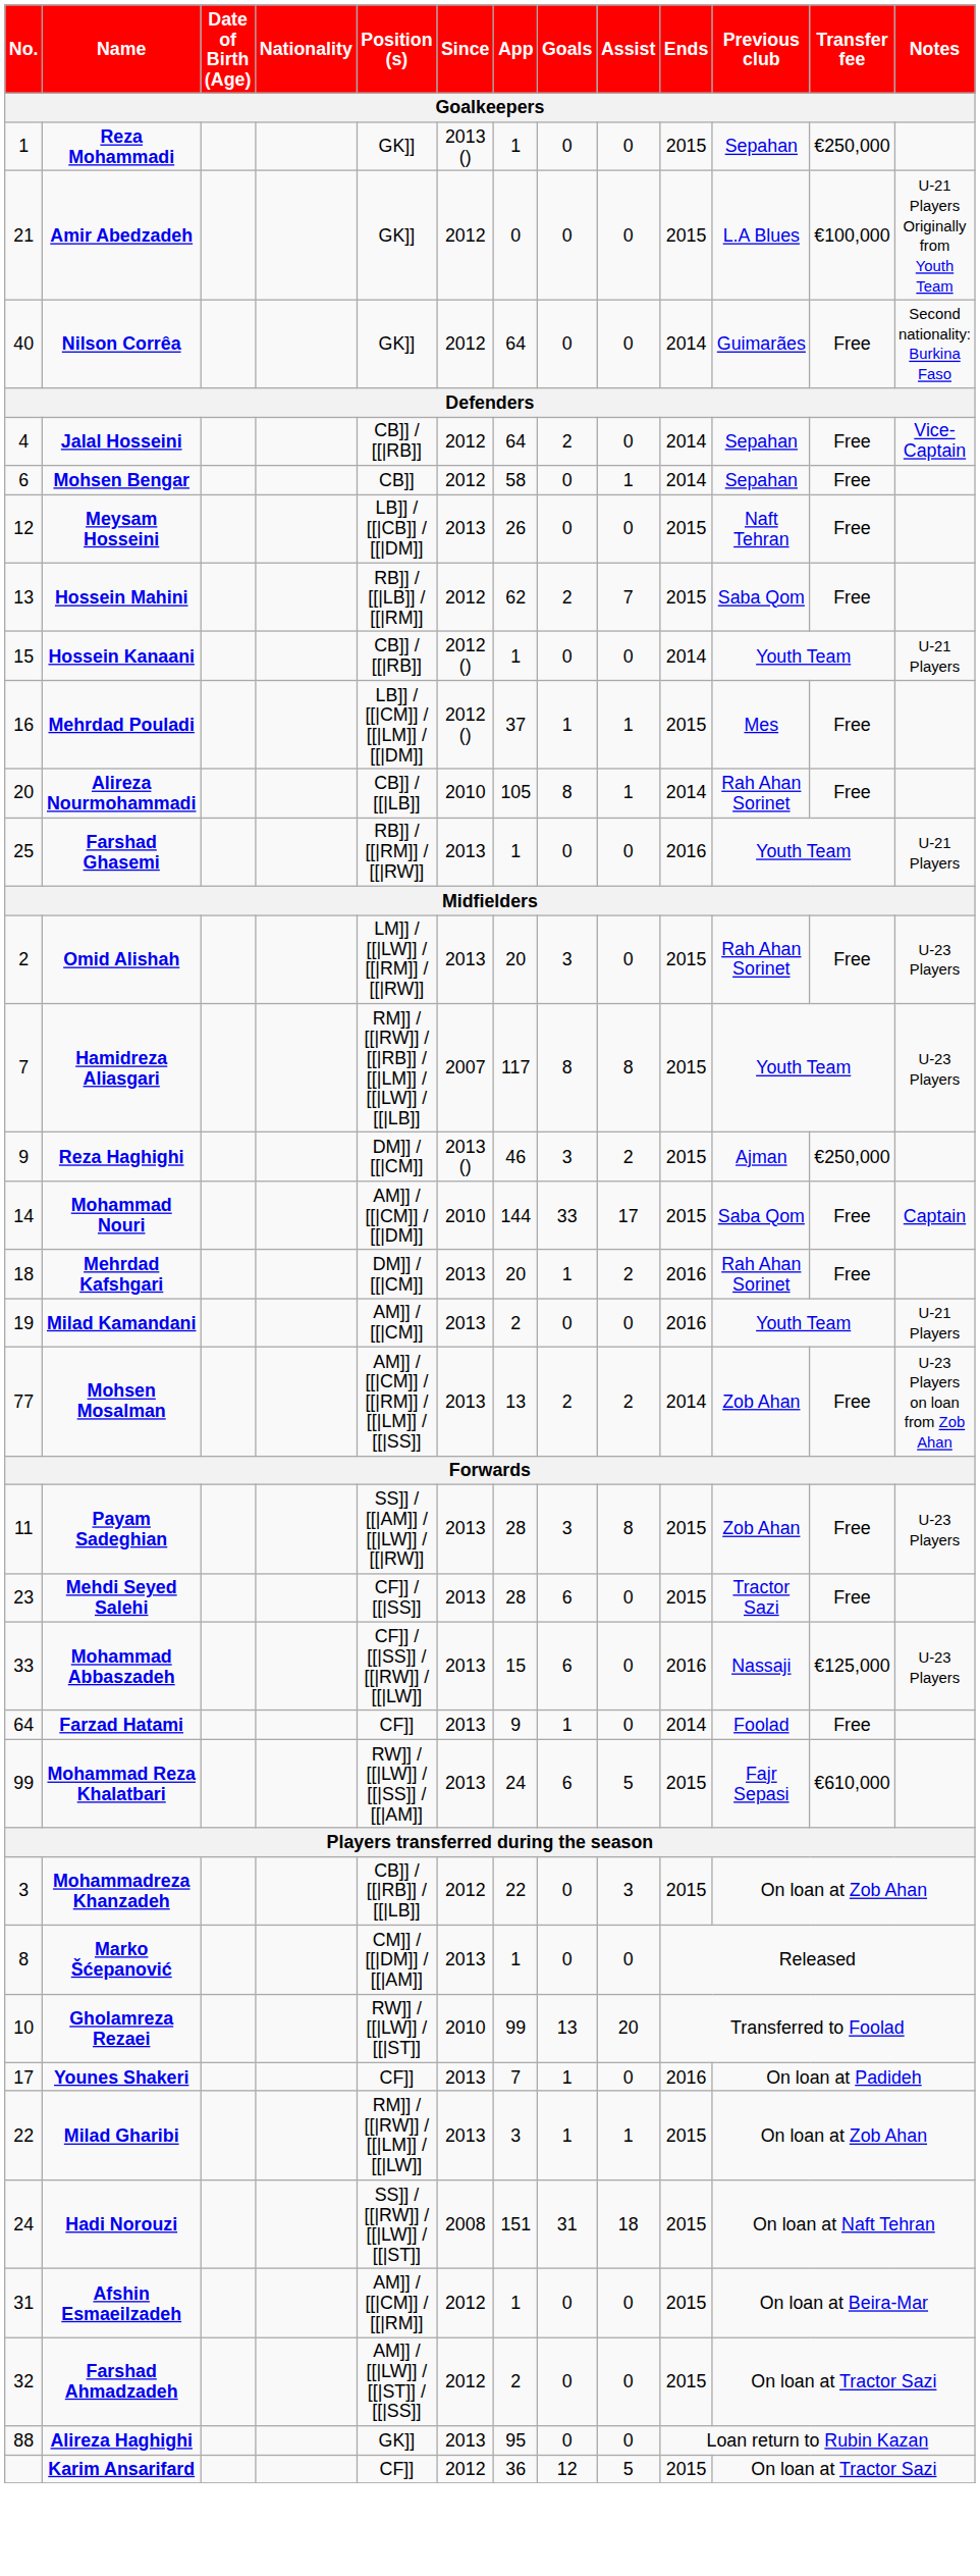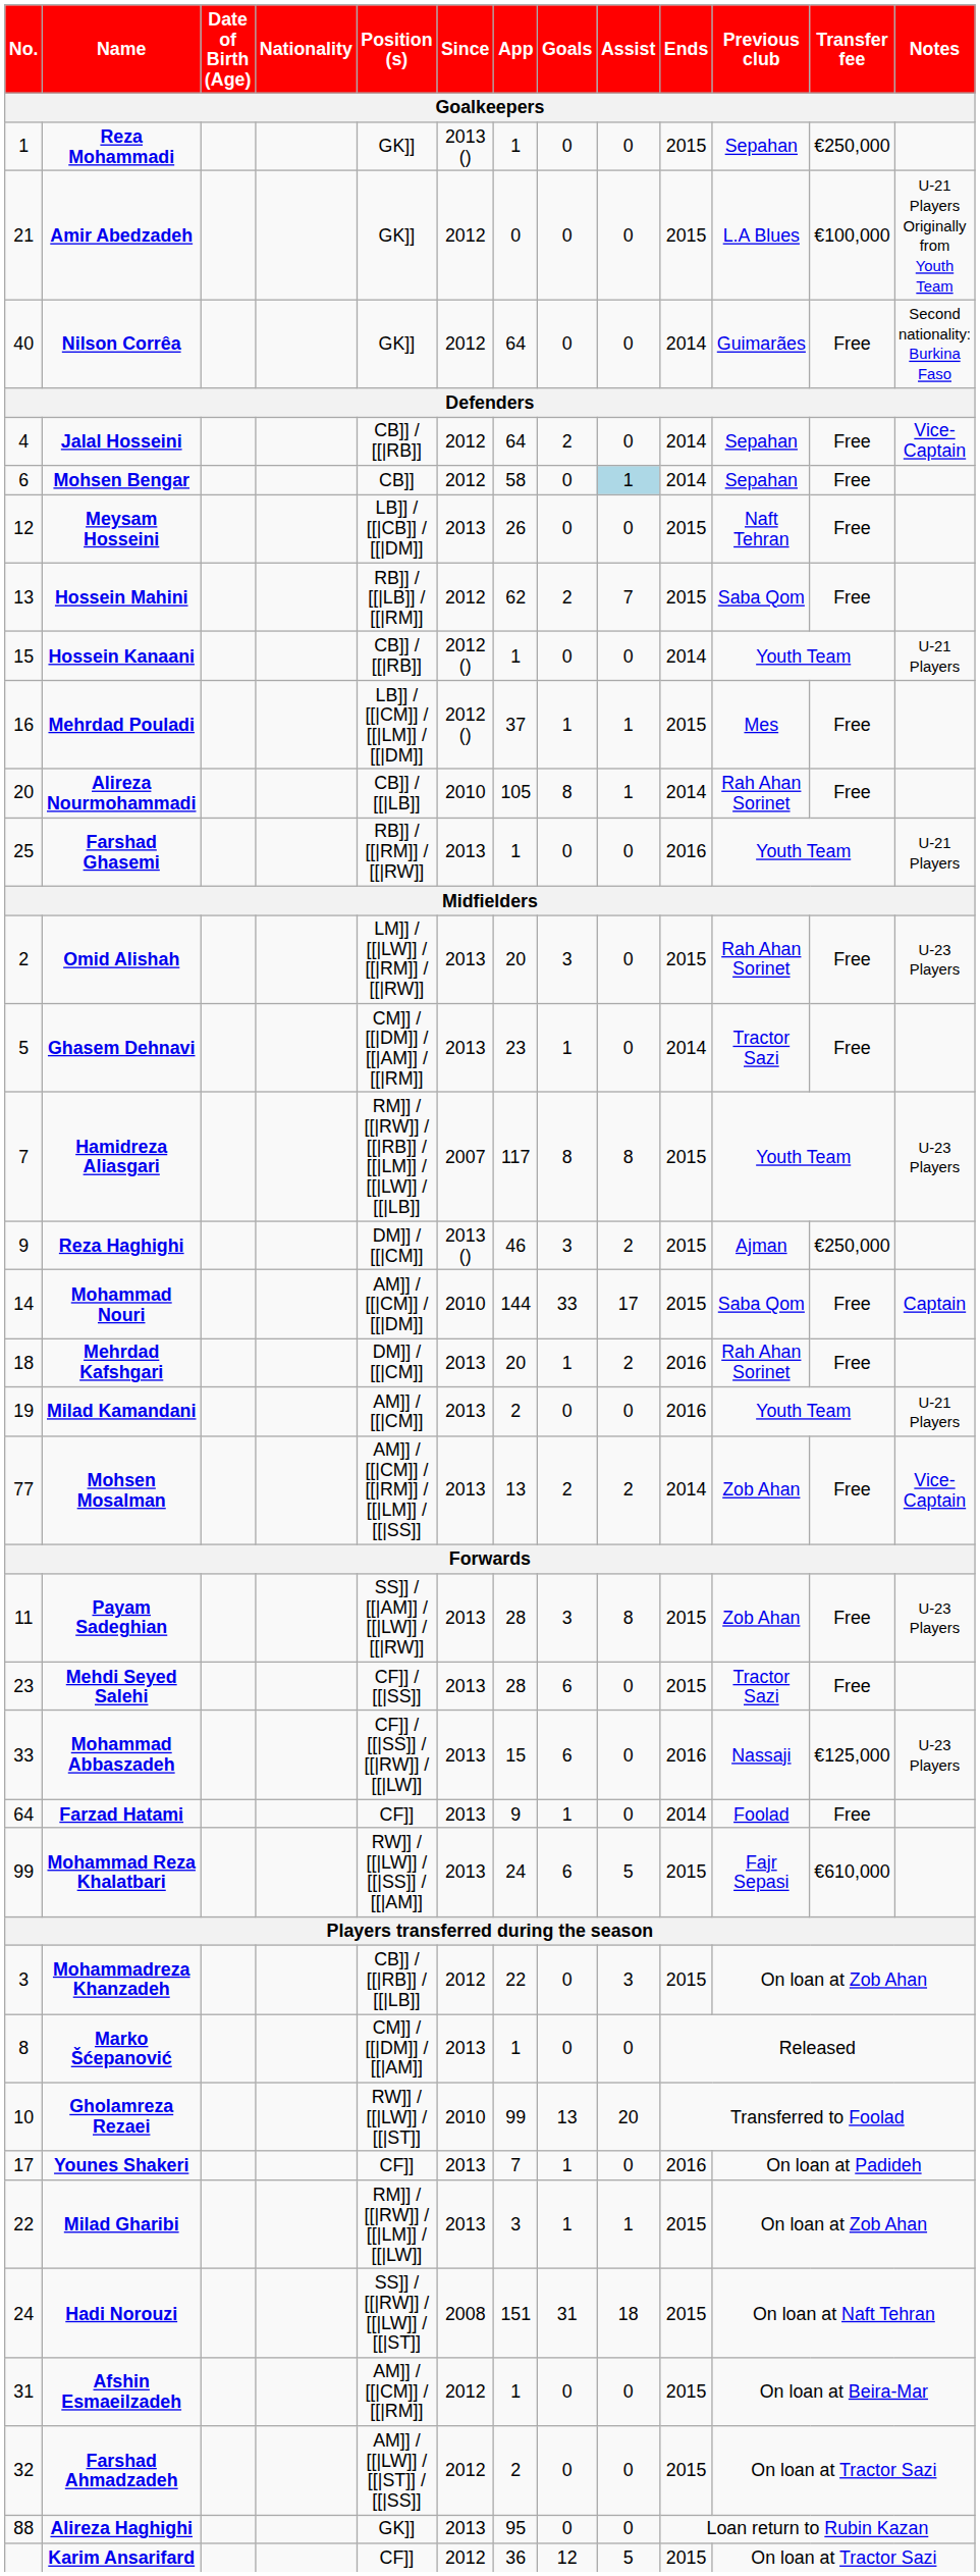 <table class="wikitable"  style="text-align:center; font-size:85%; width:97%;">
 <tr>
 <th style="background: #f00; color:#fff" align=Left>No.</th>
 <th style="background: #f00; color:#fff" align=Left>Name</th>
 <th style="background: #f00; color:#fff" align=Left>Date of Birth (Age)</th>
 <th style="background: #f00; color:#fff" align=Left>Nationality</th>
 <th style="background: #f00; color:#fff" align=Left>Position (s)</th>
 <th style="background: #f00; color:#fff" align=Left>Since</th>
 <th style="background: #f00; color:#fff" align=Left>App</th>
 <th style="background: #f00; color:#fff" align=Left>Goals</th>
 <th style="background: #f00; color:#fff" align=Left>Assist</th>
 <th style="background: #f00; color:#fff" align=Left>Ends</th>
 <th style="background: #f00; color:#fff" align=Left>Previous club</th>
 <th style="background: #f00; color:#fff" align=Left>Transfer fee</th>
 <th style="background: #f00; color:#fff" align=Left>Notes</th>
 </tr>
 <tr>
 <th colspan=13>Goalkeepers</th>
 </tr>
 <tr>
 <td>1</td>
 <td><strong><a href='#'>Reza Mohammadi</a></strong></td>
 <td></td>
 <td></td>
 <td [[>GK]]</td>
 <td>2013 ()</td>
 <td>1</td>
 <td>0</td>
 <td>0</td>
 <td>2015</td>
 <td> <a href='#'>Sepahan</a></td>
 <td>€250,000</td>
 <td></td>
 </tr>
 <tr>
 <td>21</td>
 <td><strong><a href='#'>Amir Abedzadeh</a></strong></td>
 <td></td>
 <td></td>
 <td [[>GK]]</td>
 <td>2012</td>
 <td>0</td>
 <td>0</td>
 <td>0</td>
 <td>2015</td>
 <td> <a href='#'>L.A Blues</a></td>
 <td>€100,000</td>
 <td><small>U-21 Players <br>Originally from <a href='#'>Youth Team</a></small></td>
 </tr>
 <tr>
 <td>40</td>
 <td><strong><a href='#'>Nilson Corrêa</a></strong></td>
 <td></td>
 <td></td>
 <td [[>GK]]</td>
 <td>2012</td>
 <td>64</td>
 <td>0</td>
 <td>0</td>
 <td>2014</td>
 <td> <a href='#'>Guimarães</a></td>
 <td>Free</td>
 <td><small>Second nationality: <a href='#'>Burkina Faso</a></small></td>
 </tr>
 <tr>
 <th colspan=13>Defenders</th>
 </tr>
 <tr>
 <td>4</td>
 <td><strong><a href='#'>Jalal Hosseini</a></strong></td>
 <td></td>
 <td></td>
 <td [[>CB]] / [[|RB]]</td>
 <td>2012</td>
 <td>64</td>
 <td>2</td>
 <td>0</td>
 <td>2014</td>
 <td> <a href='#'>Sepahan</a></td>
 <td>Free</td>
 <td><a href='#'>Vice-Captain</a></td>
 </tr>
 <tr>
 <td>6</td>
 <td><strong><a href='#'>Mohsen Bengar</a></strong></td>
 <td></td>
 <td></td>
 <td [[>CB]]</td>
 <td>2012</td>
 <td>58</td>
 <td>0</td>
-<td>1</td>
+<td style="background: lightblue;">1</td>
 <td>2014</td>
 <td> <a href='#'>Sepahan</a></td>
 <td>Free</td>
 <td></td>
 </tr>
 <tr>
 <td>12</td>
 <td><strong><a href='#'>Meysam Hosseini</a></strong></td>
 <td></td>
 <td></td>
 <td [[>LB]] / [[|CB]] / [[|DM]]</td>
 <td>2013</td>
 <td>26</td>
 <td>0</td>
 <td>0</td>
 <td>2015</td>
 <td> <a href='#'>Naft Tehran</a></td>
 <td>Free</td>
 <td></td>
 </tr>
 <tr>
 <td>13</td>
 <td><strong><a href='#'>Hossein Mahini</a></strong></td>
 <td></td>
 <td></td>
 <td [[>RB]] / [[|LB]] / [[|RM]]</td>
 <td>2012</td>
 <td>62</td>
 <td>2</td>
 <td>7</td>
 <td>2015</td>
 <td> <a href='#'>Saba Qom</a></td>
 <td>Free</td>
 <td></td>
 </tr>
 <tr>
 <td>15</td>
 <td><strong><a href='#'>Hossein Kanaani</a></strong></td>
 <td></td>
 <td></td>
 <td [[>CB]] / [[|RB]]</td>
 <td>2012 ()</td>
 <td>1</td>
 <td>0</td>
 <td>0</td>
 <td>2014</td>
 <td colspan=2><a href='#'>Youth Team</a></td>
 <td><small>U-21 Players</small></td>
 </tr>
 <tr>
 <td>16</td>
 <td><strong><a href='#'>Mehrdad Pouladi</a></strong></td>
 <td></td>
 <td></td>
 <td [[>LB]] / [[|CM]]  / [[|LM]] / [[|DM]]</td>
 <td>2012 ()</td>
 <td>37</td>
 <td>1</td>
 <td>1</td>
 <td>2015</td>
 <td> <a href='#'>Mes</a></td>
 <td>Free</td>
 <td></td>
 </tr>
 <tr>
 <td>20</td>
 <td><strong><a href='#'>Alireza Nourmohammadi</a></strong></td>
 <td></td>
 <td></td>
 <td [[>CB]] / [[|LB]]</td>
 <td>2010</td>
 <td>105</td>
 <td>8</td>
 <td>1</td>
 <td>2014</td>
 <td> <a href='#'>Rah Ahan Sorinet</a></td>
 <td>Free</td>
 <td></td>
 </tr>
 <tr>
 <td>25</td>
 <td><strong><a href='#'>Farshad Ghasemi</a></strong></td>
 <td></td>
 <td></td>
 <td [[>RB]] / [[|RM]] / [[|RW]]</td>
 <td>2013</td>
 <td>1</td>
 <td>0</td>
 <td>0</td>
 <td>2016</td>
 <td colspan=2><a href='#'>Youth Team</a></td>
 <td><small>U-21 Players</small></td>
 </tr>
 <tr>
 <th colspan=13>Midfielders</th>
 </tr>
 <tr>
 <td>2</td>
 <td><strong><a href='#'>Omid Alishah</a></strong></td>
 <td></td>
 <td></td>
 <td [[>LM]]  / [[|LW]]  / [[|RM]]  / [[|RW]]</td>
 <td>2013</td>
 <td>20</td>
 <td>3</td>
 <td>0</td>
 <td>2015</td>
 <td> <a href='#'>Rah Ahan Sorinet</a></td>
 <td>Free</td>
 <td><small>U-23 Players</small></td>
 </tr>
 <tr>
+<td>5</td>
+<td><strong><a href='#'>Ghasem Dehnavi</a></strong></td>
+<td></td>
+<td></td>
+<td [[>CM]] / [[|DM]] / [[|AM]] / [[|RM]]</td>
+<td>2013</td>
+<td>23</td>
+<td>1</td>
+<td>0</td>
+<td>2014</td>
+<td> <a href='#'>Tractor Sazi</a></td>
+<td>Free</td>
+<td></td>
+</tr>
+<tr>
 <td>7</td>
 <td><strong><a href='#'>Hamidreza Aliasgari</a></strong></td>
 <td></td>
 <td></td>
 <td [[>RM]] / [[|RW]] / [[|RB]] / [[|LM]] / [[|LW]] / [[|LB]]</td>
 <td>2007</td>
 <td>117</td>
 <td>8</td>
 <td>8</td>
 <td>2015</td>
 <td colspan=2><a href='#'>Youth Team</a></td>
 <td><small>U-23 Players</small></td>
 </tr>
 <tr>
 <td>9</td>
 <td><strong><a href='#'>Reza Haghighi</a></strong></td>
 <td></td>
 <td></td>
 <td [[>DM]] / [[|CM]]</td>
 <td>2013 ()</td>
 <td>46</td>
 <td>3</td>
 <td>2</td>
 <td>2015</td>
 <td> <a href='#'>Ajman</a></td>
 <td>€250,000</td>
 <td></td>
 </tr>
 <tr>
 <td>14</td>
 <td><strong><a href='#'>Mohammad Nouri</a></strong></td>
 <td></td>
 <td></td>
 <td [[>AM]] / [[|CM]] / [[|DM]]</td>
 <td>2010</td>
 <td>144</td>
 <td>33</td>
 <td>17</td>
 <td>2015</td>
 <td> <a href='#'>Saba Qom</a></td>
 <td>Free</td>
 <td><a href='#'>Captain</a></td>
 </tr>
 <tr>
 <td>18</td>
 <td><strong><a href='#'>Mehrdad Kafshgari</a></strong></td>
 <td></td>
 <td></td>
 <td [[>DM]] / [[|CM]]</td>
 <td>2013</td>
 <td>20</td>
 <td>1</td>
 <td>2</td>
 <td>2016</td>
 <td> <a href='#'>Rah Ahan Sorinet</a></td>
 <td>Free</td>
 <td></td>
 </tr>
 <tr>
 <td>19</td>
 <td><strong><a href='#'>Milad Kamandani</a></strong></td>
 <td></td>
 <td></td>
 <td [[>AM]] / [[|CM]]</td>
 <td>2013</td>
 <td>2</td>
 <td>0</td>
 <td>0</td>
 <td>2016</td>
 <td colspan=2><a href='#'>Youth Team</a></td>
 <td><small>U-21 Players</small></td>
 </tr>
 <tr>
 <td>77</td>
 <td><strong><a href='#'>Mohsen Mosalman</a></strong></td>
 <td></td>
 <td></td>
 <td [[>AM]] / [[|CM]] / [[|RM]] / [[|LM]] / [[|SS]]</td>
 <td>2013</td>
 <td>13</td>
 <td>2</td>
 <td>2</td>
 <td>2014</td>
 <td> <a href='#'>Zob Ahan</a></td>
 <td>Free</td>
-<td><small>U-23 Players</small><br><small>on loan from <a href='#'>Zob Ahan</a></small></td>
+<td><a href='#'>Vice-Captain</a></td>
 </tr>
 <tr>
 <th colspan=13>Forwards</th>
 </tr>
 <tr>
 <td>11</td>
 <td><strong><a href='#'>Payam Sadeghian</a></strong></td>
 <td></td>
 <td></td>
 <td [[>SS]]  / [[|AM]]  / [[|LW]]  / [[|RW]]</td>
 <td>2013</td>
 <td>28</td>
 <td>3</td>
 <td>8</td>
 <td>2015</td>
 <td> <a href='#'>Zob Ahan</a></td>
 <td>Free</td>
 <td><small>U-23 Players</small></td>
 </tr>
 <tr>
 <td>23</td>
 <td><strong><a href='#'>Mehdi Seyed Salehi</a></strong></td>
 <td></td>
 <td></td>
 <td [[>CF]] / [[|SS]]</td>
 <td>2013</td>
 <td>28</td>
 <td>6</td>
 <td>0</td>
 <td>2015</td>
 <td> <a href='#'>Tractor Sazi</a></td>
 <td>Free</td>
 <td></td>
 </tr>
 <tr>
 <td>33</td>
 <td><strong><a href='#'>Mohammad Abbaszadeh</a></strong></td>
 <td></td>
 <td></td>
 <td [[>CF]] / [[|SS]] / [[|RW]] / [[|LW]]</td>
 <td>2013</td>
 <td>15</td>
 <td>6</td>
 <td>0</td>
 <td>2016</td>
 <td> <a href='#'>Nassaji</a></td>
 <td>€125,000</td>
 <td><small>U-23 Players</small></td>
 </tr>
 <tr>
 <td>64</td>
 <td><strong><a href='#'>Farzad Hatami</a></strong></td>
 <td></td>
 <td></td>
 <td [[>CF]]</td>
 <td>2013</td>
 <td>9</td>
 <td>1</td>
 <td>0</td>
 <td>2014</td>
 <td> <a href='#'>Foolad</a></td>
 <td>Free</td>
 <td></td>
 </tr>
 <tr>
 <td>99</td>
 <td><strong><a href='#'>Mohammad Reza Khalatbari</a></strong></td>
 <td></td>
 <td></td>
 <td [[>RW]] / [[|LW]] / [[|SS]] / [[|AM]]</td>
 <td>2013</td>
 <td>24</td>
 <td>6</td>
 <td>5</td>
 <td>2015</td>
 <td> <a href='#'>Fajr Sepasi</a></td>
 <td>€610,000</td>
 <td></td>
 </tr>
 <tr>
 <th colspan=13>Players transferred during the season</th>
 </tr>
 <tr>
 <td>3</td>
 <td><strong><a href='#'>Mohammadreza Khanzadeh</a></strong></td>
 <td></td>
 <td></td>
 <td [[>CB]] / [[|RB]] / [[|LB]]</td>
 <td>2012</td>
 <td>22</td>
 <td>0</td>
 <td>3</td>
 <td>2015</td>
 <td colspan=3>On loan at <a href='#'>Zob Ahan</a></td>
 </tr>
 <tr>
 <td>8</td>
 <td><strong><a href='#'>Marko Šćepanović</a></strong></td>
 <td></td>
 <td></td>
 <td [[>CM]] / [[|DM]] / [[|AM]]</td>
 <td>2013</td>
 <td>1</td>
 <td>0</td>
 <td>0</td>
 <td colspan=4>Released</td>
 </tr>
 <tr>
 <td>10</td>
 <td><strong><a href='#'>Gholamreza Rezaei</a></strong></td>
 <td></td>
 <td></td>
 <td [[>RW]] / [[|LW]] / [[|ST]]</td>
 <td>2010</td>
 <td>99</td>
 <td>13</td>
 <td>20</td>
 <td colspan=4>Transferred to <a href='#'>Foolad</a></td>
 </tr>
 <tr>
 <td>17</td>
 <td><strong><a href='#'>Younes Shakeri</a></strong></td>
 <td></td>
 <td></td>
 <td [[>CF]]</td>
 <td>2013</td>
 <td>7</td>
 <td>1</td>
 <td>0</td>
 <td>2016</td>
 <td colspan=3>On loan at <a href='#'>Padideh</a></td>
 </tr>
 <tr>
 <td>22</td>
 <td><strong><a href='#'>Milad Gharibi</a></strong></td>
 <td></td>
 <td></td>
 <td [[>RM]] / [[|RW]] / [[|LM]] / [[|LW]]</td>
 <td>2013</td>
 <td>3</td>
 <td>1</td>
 <td>1</td>
 <td>2015</td>
 <td colspan=3>On loan at <a href='#'>Zob Ahan</a></td>
 </tr>
 <tr>
 <td>24</td>
 <td><strong><a href='#'>Hadi Norouzi</a></strong></td>
 <td></td>
 <td></td>
 <td [[>SS]] / [[|RW]] / [[|LW]] / [[|ST]]</td>
 <td>2008</td>
 <td>151</td>
 <td>31</td>
 <td>18</td>
 <td>2015</td>
 <td colspan=3>On loan at <a href='#'>Naft Tehran</a></td>
 </tr>
 <tr>
 <td>31</td>
 <td><strong><a href='#'>Afshin Esmaeilzadeh</a></strong></td>
 <td></td>
 <td></td>
 <td [[>AM]] / [[|CM]] / [[|RM]]</td>
 <td>2012</td>
 <td>1</td>
 <td>0</td>
 <td>0</td>
 <td>2015</td>
 <td colspan=3>On loan at <a href='#'>Beira-Mar</a></td>
 </tr>
 <tr>
 <td>32</td>
 <td><strong><a href='#'>Farshad Ahmadzadeh</a></strong></td>
 <td></td>
 <td></td>
 <td [[>AM]] / [[|LW]] / [[|ST]] / [[|SS]]</td>
 <td>2012</td>
 <td>2</td>
 <td>0</td>
 <td>0</td>
 <td>2015</td>
 <td colspan=3>On loan at <a href='#'>Tractor Sazi</a></td>
 </tr>
 <tr>
 <td>88</td>
 <td><strong><a href='#'>Alireza Haghighi</a></strong></td>
 <td></td>
 <td></td>
 <td [[>GK]]</td>
 <td>2013</td>
 <td>95</td>
 <td>0</td>
 <td>0</td>
 <td colspan=4>Loan return to <a href='#'>Rubin Kazan</a></td>
 </tr>
 <tr>
 <td></td>
 <td><strong><a href='#'>Karim Ansarifard</a></strong></td>
 <td></td>
 <td></td>
 <td [[>CF]]</td>
 <td>2012</td>
 <td>36</td>
 <td>12</td>
 <td>5</td>
 <td>2015</td>
 <td colspan=3>On loan at <a href='#'>Tractor Sazi</a></td>
 </tr>
 <tr>
 </tr>
 </table>
